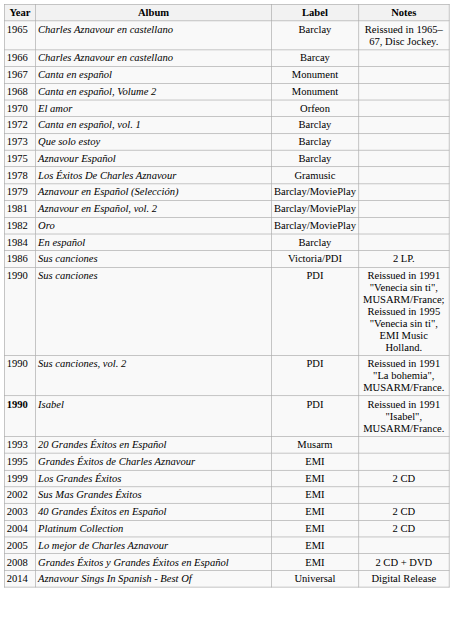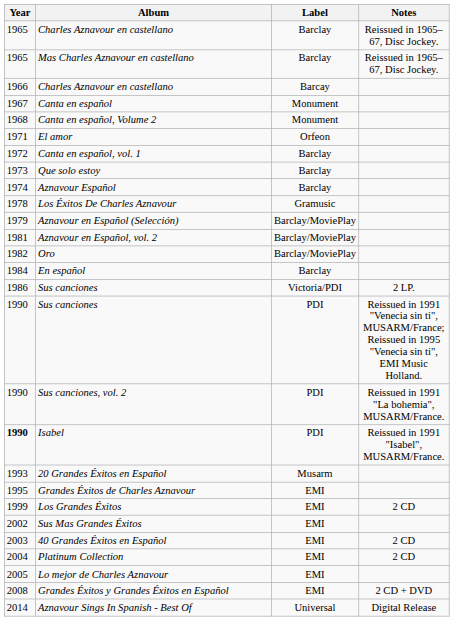 <table class="wikitable">
 <tr>
 <th align="left" valign="top" width="40">Year</th>
 <th align="left" valign="top" width="350">Album</th>
 <th align="center" valign="top" width="70">Label</th>
 <th align="left" valign="top" width="130">Notes</th>
 </tr>
 <tr>
 <td align="left" valign="top">1965</td>
 <td align="left" valign="top"><em>Charles Aznavour en castellano</em></td>
+<td align="center" valign="top">Barclay</td>
+<td align="center" valign="top">Reissued in 1965–67, Disc Jockey.</td>
+</tr>
+<tr>
+<td align="left" valign="top">1965</td>
+<td align="left" valign="top"><em>Mas Charles Aznavour en castellano</em></td>
 <td align="center" valign="top">Barclay</td>
 <td align="center" valign="top">Reissued in 1965–67, Disc Jockey.</td>
 </tr>
 <tr>
 <td align="left" valign="top">1966</td>
 <td align="left" valign="top"><em>Charles Aznavour en castellano</em></td>
 <td align="center" valign="top">Barcay</td>
 <td align="center" valign="top"></td>
 </tr>
 <tr>
 <td align="left" valign="top">1967</td>
 <td align="left" valign="top"><em>Canta en español</em></td>
 <td align="center" valign="top">Monument</td>
 <td align="center" valign="top"></td>
 </tr>
 <tr>
 <td align="left" valign="top">1968</td>
 <td align="left" valign="top"><em>Canta en español, Volume 2</em></td>
 <td align="center" valign="top">Monument</td>
 <td align="center" valign="top"></td>
 </tr>
 <tr>
-<td align="left" valign="top">1970</td>
+<td align="left" valign="top">1971</td>
 <td align="left" valign="top"><em>El amor</em></td>
 <td align="center" valign="top">Orfeon</td>
 <td align="center" valign="top"></td>
 </tr>
 <tr>
 <td align="left" valign="top">1972</td>
 <td align="left" valign="top"><em>Canta en español, vol. 1</em></td>
 <td align="center" valign="top">Barclay</td>
 <td align="center" valign="top"></td>
 </tr>
 <tr>
 <td align="left" valign="top">1973</td>
 <td align="left" valign="top"><em>Que solo estoy</em></td>
 <td align="center" valign="top">Barclay</td>
 <td align="center" valign="top"></td>
 </tr>
 <tr>
-<td align="left" valign="top">1975</td>
+<td align="left" valign="top">1974</td>
 <td align="left" valign="top"><em>Aznavour Español</em></td>
 <td align="center" valign="top">Barclay</td>
 <td align="center" valign="top"></td>
 </tr>
 <tr>
 <td align="left" valign="top">1978</td>
 <td align="left" valign="top"><em>Los Éxitos De Charles Aznavour</em></td>
 <td align="center" valign="top">Gramusic</td>
 <td align="center" valign="top"></td>
 </tr>
 <tr>
 <td align="left" valign="top">1979</td>
 <td align="left" valign="top"><em>Aznavour en Español (Selección)</em></td>
 <td align="center" valign="top">Barclay/MoviePlay</td>
 <td align="center" valign="top"></td>
 </tr>
 <tr>
 <td align="left" valign="top">1981</td>
 <td align="left" valign="top"><em>Aznavour en Español, vol. 2</em></td>
 <td align="center" valign="top">Barclay/MoviePlay</td>
 <td align="center" valign="top"></td>
 </tr>
 <tr>
 <td align="left" valign="top">1982</td>
 <td align="left" valign="top"><em>Oro</em></td>
 <td align="center" valign="top">Barclay/MoviePlay</td>
 <td align="center" valign="top"></td>
 </tr>
 <tr>
 <td align="left" valign="top">1984</td>
 <td align="left" valign="top"><em>En español</em></td>
 <td align="center" valign="top">Barclay</td>
 <td align="center" valign="top"></td>
 </tr>
 <tr>
 <td align="left" valign="top">1986</td>
 <td align="left" valign="top"><em>Sus canciones</em></td>
 <td align="center" valign="top">Victoria/PDI</td>
 <td align="center" valign="top">2 LP.</td>
 </tr>
 <tr>
 <td align="left" valign="top">1990</td>
 <td align="left" valign="top"><em>Sus canciones</em></td>
 <td align="center" valign="top">PDI</td>
 <td align="center" valign="top">Reissued in 1991 "Venecia sin ti", MUSARM/France; Reissued in 1995 "Venecia sin ti", EMI Music Holland.</td>
 </tr>
 <tr>
 <td align="left" valign="top">1990</td>
 <td align="left" valign="top"><em>Sus canciones, vol. 2</em></td>
 <td align="center" valign="top">PDI</td>
 <td align="center" valign="top">Reissued in 1991 "La bohemia", MUSARM/France.</td>
 </tr>
 <tr>
 <td align="left" valign="top"><strong>1990</strong></td>
 <td align="left" valign="top"><em>Isabel</em></td>
 <td align="center" valign="top">PDI</td>
 <td align="center" valign="top">Reissued in 1991 "Isabel", MUSARM/France.</td>
 </tr>
 <tr>
 <td align="left" valign="top">1993</td>
 <td align="left" valign="top"><em>20 Grandes Éxitos en Español</em></td>
 <td align="center" valign="top">Musarm</td>
 <td align="center" valign="top"></td>
 </tr>
 <tr>
 <td align="left" valign="top">1995</td>
 <td align="left" valign="top"><em>Grandes Éxitos de Charles Aznavour</em></td>
 <td align="center" valign="top">EMI</td>
 <td align="center" valign="top"></td>
 </tr>
 <tr>
 <td align="left" valign="top">1999</td>
 <td align="left" valign="top"><em>Los Grandes Éxitos </em></td>
 <td align="center" valign="top">EMI</td>
 <td align="center" valign="top">2 CD</td>
 </tr>
 <tr>
 <td align="left" valign="top">2002</td>
 <td align="left" valign="top"><em>Sus Mas Grandes Éxitos </em></td>
 <td align="center" valign="top">EMI</td>
 <td align="center" valign="top"></td>
 </tr>
 <tr>
 <td align="left" valign="top">2003</td>
 <td align="left" valign="top"><em>40 Grandes Éxitos en Español</em></td>
 <td align="center" valign="top">EMI</td>
 <td align="center" valign="top">2 CD</td>
 </tr>
 <tr>
 <td align="left" valign="top">2004</td>
 <td align="left" valign="top"><em>Platinum Collection</em></td>
 <td align="center" valign="top">EMI</td>
 <td align="center" valign="top">2 CD</td>
 </tr>
 <tr>
 <td align="left" valign="top">2005</td>
 <td align="left" valign="top"><em>Lo mejor de Charles Aznavour</em></td>
 <td align="center" valign="top">EMI</td>
 <td align="center" valign="top"></td>
 </tr>
 <tr>
 <td align="left" valign="top">2008</td>
 <td align="left" valign="top"><em>Grandes Éxitos y Grandes Éxitos en Español</em></td>
 <td align="center" valign="top">EMI</td>
 <td align="center" valign="top">2 CD + DVD</td>
 </tr>
 <tr>
 <td align="left" valign="top">2014</td>
 <td align="left" valign="top"><em>Aznavour Sings In Spanish - Best Of</em></td>
 <td align="center" valign="top">Universal</td>
 <td align="center" valign="top">Digital Release</td>
 </tr>
 </table>
